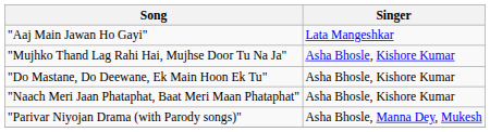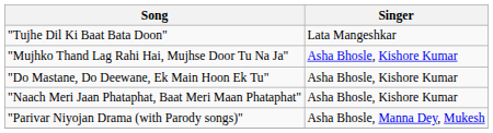 <table class="wikitable" style="font-size:97%">
 <tr>
 <th>Song</th>
 <th>Singer</th>
 </tr>
 <tr>
-<td>"Aaj Main Jawan Ho Gayi"</td>
-<td><a href='#'>Lata Mangeshkar</a></td>
+<td>"Tujhe Dil Ki Baat Bata Doon"</td>
+<td>Lata Mangeshkar</td>
 </tr>
 <tr>
 <td>"Mujhko Thand Lag Rahi Hai, Mujhse Door Tu Na Ja"</td>
 <td><a href='#'>Asha Bhosle</a>, <a href='#'>Kishore Kumar</a></td>
 </tr>
 <tr>
 <td>"Do Mastane, Do Deewane, Ek Main Hoon Ek Tu"</td>
 <td>Asha Bhosle, Kishore Kumar</td>
 </tr>
 <tr>
 <td>"Naach Meri Jaan Phataphat, Baat Meri Maan Phataphat"</td>
 <td>Asha Bhosle, Kishore Kumar</td>
 </tr>
 <tr>
 <td>"Parivar Niyojan Drama (with Parody songs)"</td>
 <td>Asha Bhosle, <a href='#'>Manna Dey</a>, <a href='#'>Mukesh</a></td>
 </tr>
 <tr>
 </tr>
 </table>
